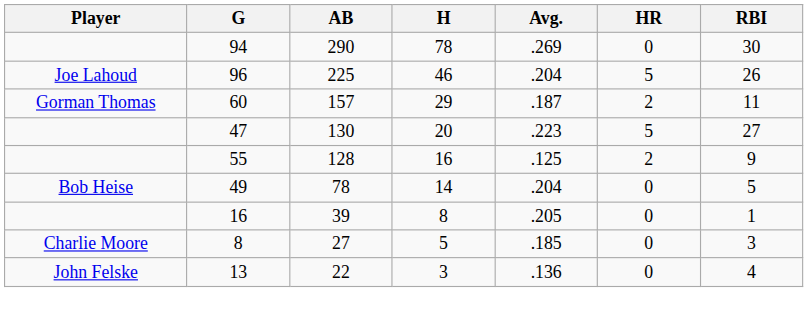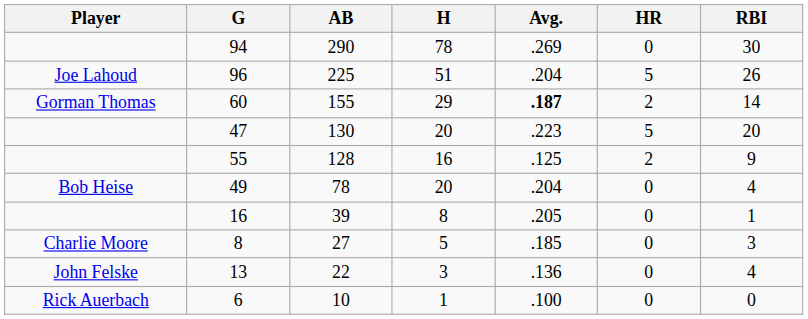 <table class="wikitable sortable">
 <tr>
 <th bgcolor="#DDDDFF" width="16%">Player</th>
 <th bgcolor="#DDDDFF" width="9%">G</th>
 <th bgcolor="#DDDDFF" width="9%">AB</th>
 <th bgcolor="#DDDDFF" width="9%">H</th>
 <th bgcolor="#DDDDFF" width="9%">Avg.</th>
 <th bgcolor="#DDDDFF" width="9%">HR</th>
 <th bgcolor="#DDDDFF" width="9%">RBI</th>
 </tr>
 <tr align="center">
 <td></td>
 <td>94</td>
 <td>290</td>
 <td>78</td>
 <td>.269</td>
 <td>0</td>
 <td>30</td>
 </tr>
 <tr align="center">
 <td><a href='#'>Joe Lahoud</a></td>
 <td>96</td>
 <td>225</td>
-<td>46</td>
+<td>51</td>
 <td>.204</td>
 <td>5</td>
 <td>26</td>
 </tr>
 <tr align=center>
 <td><a href='#'>Gorman Thomas</a></td>
 <td>60</td>
-<td>157</td>
+<td>155</td>
 <td>29</td>
-<td>.187</td>
+<td><strong>.187</strong></td>
 <td>2</td>
-<td>11</td>
+<td>14</td>
 </tr>
 <tr align=center>
 <td></td>
 <td>47</td>
 <td>130</td>
 <td>20</td>
 <td>.223</td>
 <td>5</td>
-<td>27</td>
+<td>20</td>
 </tr>
 <tr align="center">
 <td></td>
 <td>55</td>
 <td>128</td>
 <td>16</td>
 <td>.125</td>
 <td>2</td>
 <td>9</td>
 </tr>
 <tr align="center">
 <td><a href='#'>Bob Heise</a></td>
 <td>49</td>
 <td>78</td>
-<td>14</td>
+<td>20</td>
 <td>.204</td>
 <td>0</td>
-<td>5</td>
+<td>4</td>
 </tr>
 <tr align=center>
 <td></td>
 <td>16</td>
 <td>39</td>
 <td>8</td>
 <td>.205</td>
 <td>0</td>
 <td>1</td>
 </tr>
 <tr align="center">
 <td><a href='#'>Charlie Moore</a></td>
 <td>8</td>
 <td>27</td>
 <td>5</td>
 <td>.185</td>
 <td>0</td>
 <td>3</td>
 </tr>
 <tr align=center>
 <td><a href='#'>John Felske</a></td>
 <td>13</td>
 <td>22</td>
 <td>3</td>
 <td>.136</td>
 <td>0</td>
 <td>4</td>
 </tr>
+<tr align=center>
+<td><a href='#'>Rick Auerbach</a></td>
+<td>6</td>
+<td>10</td>
+<td>1</td>
+<td>.100</td>
+<td>0</td>
+<td>0</td>
+</tr>
 </table>
